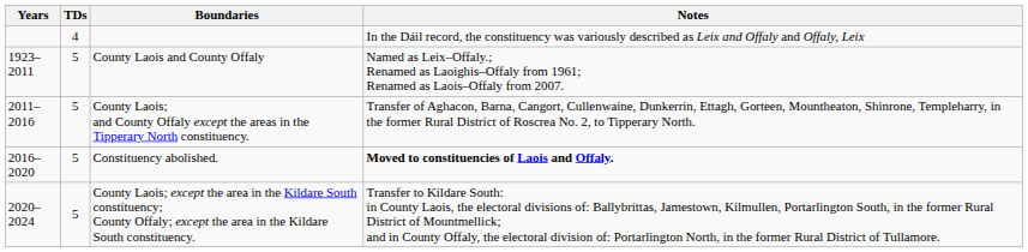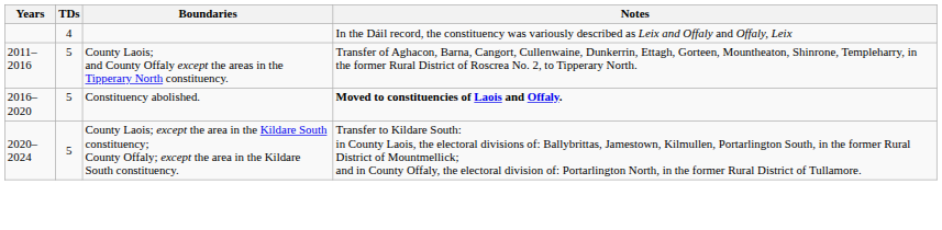 <table class="wikitable">
 <tr>
 <th>Years</th>
 <th>TDs</th>
 <th>Boundaries</th>
 <th>Notes</th>
 </tr>
 <tr valign="top">
 <td></td>
 <td align="center">4</td>
 <td></td>
 <td>In the Dáil record, the constituency was variously described as <em>Leix and Offaly</em> and <em>Offaly, Leix</em></td>
-</tr>
-<tr valign="top">
-<td>1923–2011</td>
-<td align="center">5</td>
-<td>County Laois and County Offaly</td>
-<td>Named as Leix–Offaly.;<br>Renamed as Laoighis–Offaly from 1961;<br>Renamed as Laois–Offaly from 2007.</td>
 </tr>
 <tr valign="top">
 <td align=left>2011–2016</td>
 <td align="center">5</td>
 <td>County Laois;<br>and County Offaly <em>except</em> the areas in the <a href='#'>Tipperary North</a> constituency.</td>
 <td>Transfer of Aghacon, Barna, Cangort, Cullenwaine, Dunkerrin, Ettagh, Gorteen, Mountheaton, Shinrone, Templeharry, in the former Rural District of Roscrea No. 2, to Tipperary North.</td>
 </tr>
 <tr valign="top">
 <td align=left>2016–2020</td>
 <td align="center">5</td>
 <td>Constituency abolished.</td>
 <td><strong>Moved to constituencies of <a href='#'>Laois</a> and <a href='#'>Offaly</a>.</strong></td>
 </tr>
 <tr>
 <td align=left>2020–2024</td>
 <td align="center">5</td>
 <td>County Laois; <em>except</em> the area in the <a href='#'>Kildare South</a> constituency;<br>County Offaly; <em>except</em> the area in the Kildare South constituency.</td>
 <td>Transfer to Kildare South:<br>in County Laois, the electoral divisions of: Ballybrittas, Jamestown, Kilmullen, Portarlington South, in the former Rural District of Mountmellick;<br>and in County Offaly, the electoral division of: Portarlington North, in the former Rural District of Tullamore.</td>
 </tr>
 </table>
